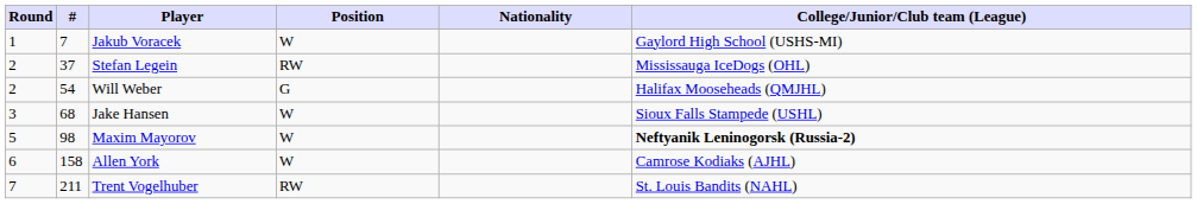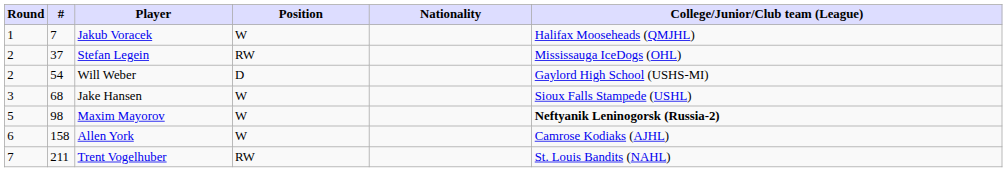 <table class="wikitable">
 <tr>
 <th style="background:#ddf; width:2.75%;">Round</th>
 <th style="background:#ddf; width:2.75%;">#</th>
 <th style="background:#ddf; width:16.0%;">Player</th>
 <th style="background:#ddf; width:14.0%;">Position</th>
 <th style="background:#ddf; width:16.5%;">Nationality</th>
 <th style="background:#ddf; width:100.0%;">College/Junior/Club team (League)</th>
 </tr>
 <tr>
 <td>1</td>
 <td>7</td>
 <td><a href='#'>Jakub Voracek</a></td>
 <td>W</td>
 <td></td>
-<td><a href='#'>Gaylord High School</a> (USHS-MI)</td>
+<td><a href='#'>Halifax Mooseheads</a> (<a href='#'>QMJHL</a>)</td>
 </tr>
 <tr>
 <td>2</td>
 <td>37</td>
 <td><a href='#'>Stefan Legein</a></td>
 <td>RW</td>
 <td></td>
 <td><a href='#'>Mississauga IceDogs</a> (<a href='#'>OHL</a>)</td>
 </tr>
 <tr>
 <td>2</td>
 <td>54</td>
 <td>Will Weber</td>
-<td>G</td>
+<td>D</td>
 <td></td>
-<td><a href='#'>Halifax Mooseheads</a> (<a href='#'>QMJHL</a>)</td>
+<td><a href='#'>Gaylord High School</a> (USHS-MI)</td>
 </tr>
 <tr>
 <td>3</td>
 <td>68</td>
 <td>Jake Hansen</td>
 <td>W</td>
 <td></td>
 <td><a href='#'>Sioux Falls Stampede</a> (<a href='#'>USHL</a>)</td>
 </tr>
 <tr>
 <td>5</td>
 <td>98</td>
 <td><a href='#'>Maxim Mayorov</a></td>
 <td>W</td>
 <td></td>
 <td><strong>Neftyanik Leninogorsk (Russia-2)</strong></td>
 </tr>
 <tr>
 <td>6</td>
 <td>158</td>
 <td><a href='#'>Allen York</a></td>
 <td>W</td>
 <td></td>
 <td><a href='#'>Camrose Kodiaks</a> (<a href='#'>AJHL</a>)</td>
 </tr>
 <tr>
 <td>7</td>
 <td>211</td>
 <td><a href='#'>Trent Vogelhuber</a></td>
 <td>RW</td>
 <td></td>
 <td><a href='#'>St. Louis Bandits</a> (<a href='#'>NAHL</a>)</td>
 </tr>
 </table>
